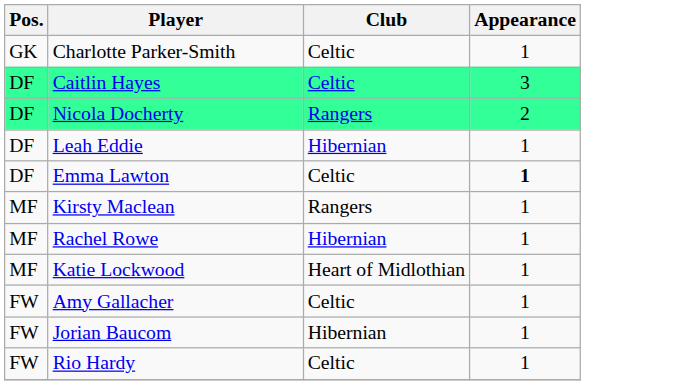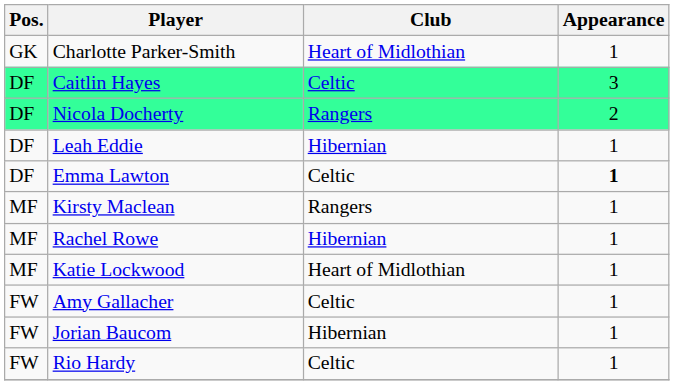 <table class="wikitable">
 <tr>
 <th>Pos.</th>
 <th>Player</th>
 <th>Club</th>
 <th>Appearance</th>
 </tr>
 <tr>
 <td>GK</td>
 <td style="width:200px;">Charlotte Parker-Smith</td>
-<td>Celtic</td>
+<td style="width:200px;"><a href='#'>Heart of Midlothian</a></td>
 <td align="center">1</td>
 </tr>
 <tr style="background:#33ff99;">
 <td>DF</td>
 <td><a href='#'>Caitlin Hayes</a> </td>
 <td><a href='#'>Celtic</a></td>
 <td align="center">3</td>
 </tr>
 <tr style="background:#33ff99;">
 <td>DF</td>
 <td><a href='#'>Nicola Docherty</a> </td>
 <td><a href='#'>Rangers</a></td>
 <td align="center">2</td>
 </tr>
 <tr>
 <td>DF</td>
 <td><a href='#'>Leah Eddie</a></td>
 <td><a href='#'>Hibernian</a></td>
 <td align="center">1</td>
 </tr>
 <tr>
 <td>DF</td>
 <td><a href='#'>Emma Lawton</a></td>
 <td>Celtic</td>
 <td align="center"><strong>1</strong></td>
 </tr>
 <tr>
 <td>MF</td>
 <td><a href='#'>Kirsty Maclean</a></td>
 <td>Rangers</td>
 <td align="center">1</td>
 </tr>
 <tr>
 <td>MF</td>
 <td><a href='#'>Rachel Rowe</a></td>
 <td><a href='#'>Hibernian</a></td>
 <td align="center">1</td>
 </tr>
 <tr>
 <td>MF</td>
 <td><a href='#'>Katie Lockwood</a></td>
 <td>Heart of Midlothian</td>
 <td align="center">1</td>
 </tr>
 <tr>
 <td>FW</td>
 <td><a href='#'>Amy Gallacher</a></td>
 <td>Celtic</td>
 <td align="center">1</td>
 </tr>
 <tr>
 <td>FW</td>
 <td><a href='#'>Jorian Baucom</a></td>
 <td>Hibernian</td>
 <td align="center">1</td>
 </tr>
 <tr>
 <td>FW</td>
 <td><a href='#'>Rio Hardy</a></td>
 <td>Celtic</td>
 <td align="center">1</td>
 </tr>
 <tr>
 </tr>
 </table>
